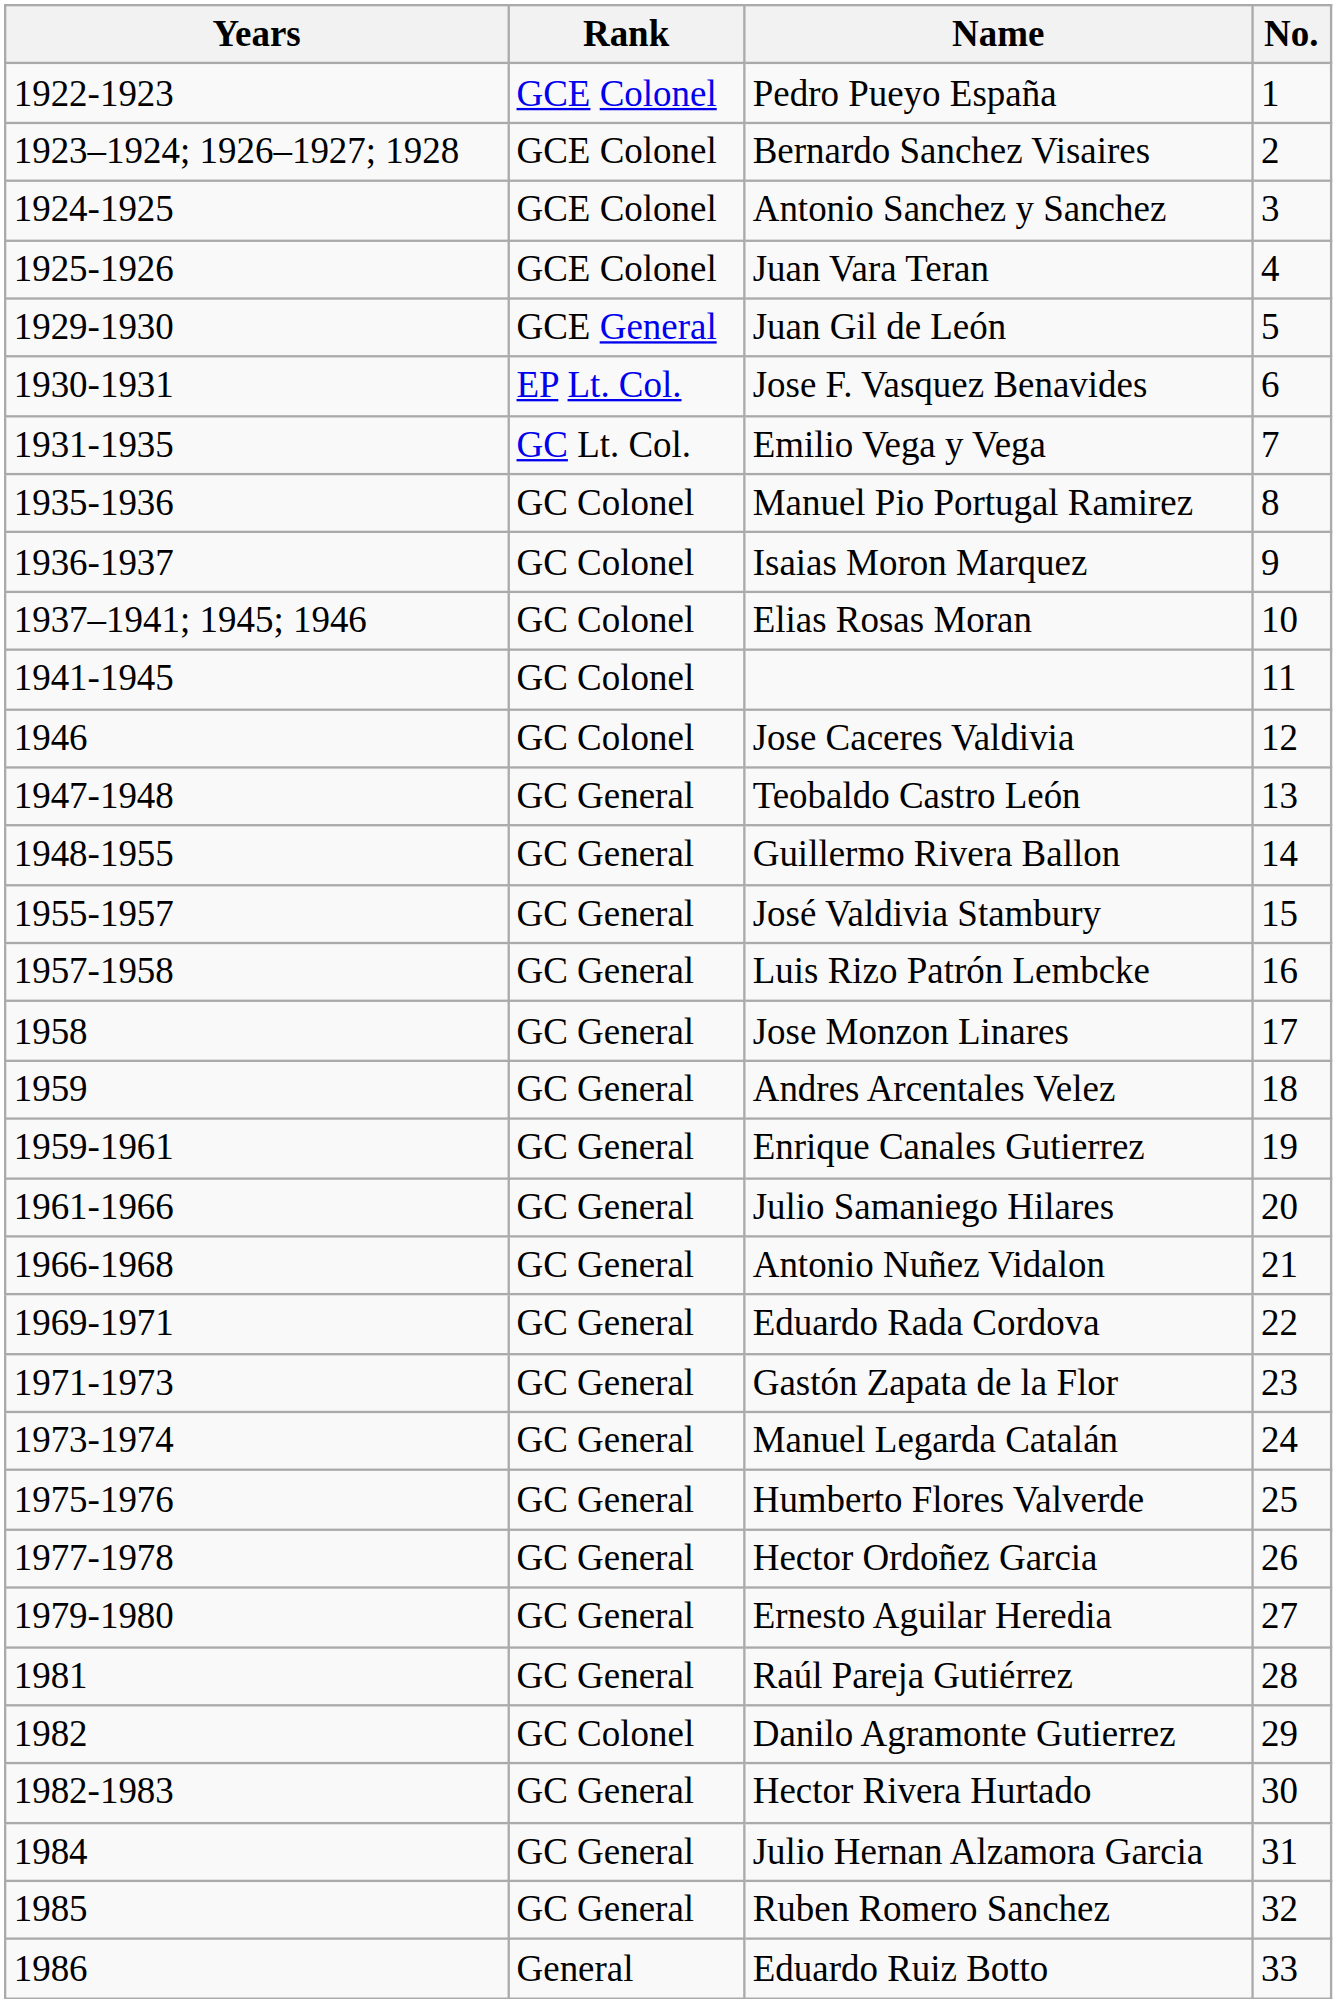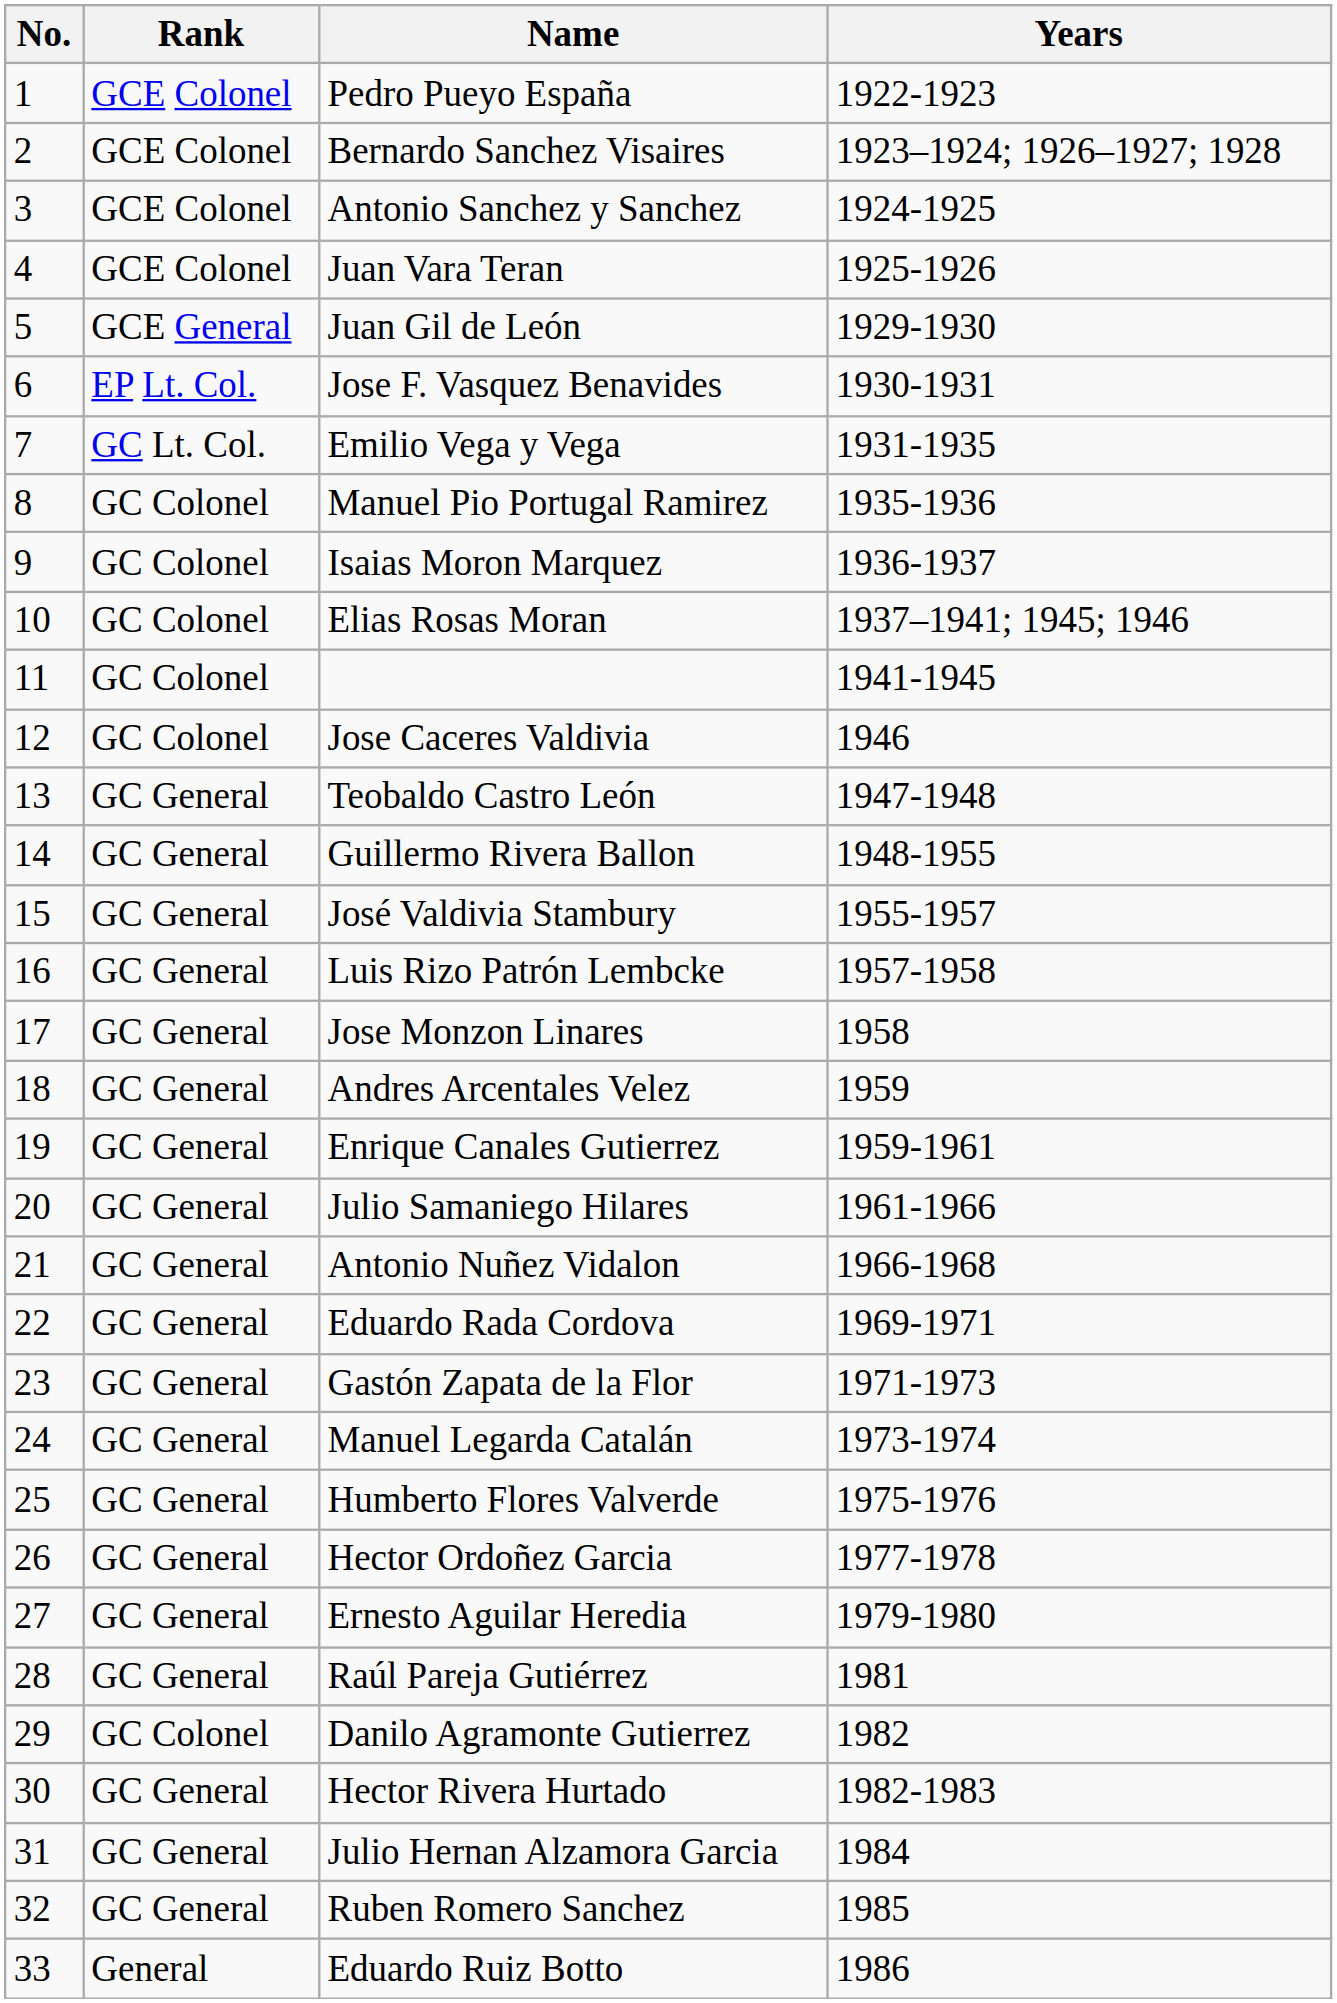 <table class="wikitable" border="1" align="center" width=65%>
 <tr bgcolor="#ececec">
-<th>Years</th>
+<th>No.</th>
 <th>Rank</th>
 <th>Name</th>
-<th>No.</th>
+<th>Years</th>
 </tr>
 <tr>
-<td>1922-1923</td>
+<td>1</td>
 <td><a href='#'>GCE</a> <a href='#'>Colonel</a></td>
 <td>Pedro Pueyo España</td>
-<td>1</td>
+<td>1922-1923</td>
 </tr>
 <tr>
-<td>1923–1924; 1926–1927; 1928</td>
+<td>2</td>
 <td>GCE Colonel</td>
 <td>Bernardo Sanchez Visaires</td>
-<td>2</td>
+<td>1923–1924; 1926–1927; 1928</td>
 </tr>
 <tr>
-<td>1924-1925</td>
+<td>3</td>
 <td>GCE Colonel</td>
 <td>Antonio Sanchez y Sanchez</td>
-<td>3</td>
+<td>1924-1925</td>
 </tr>
 <tr>
-<td>1925-1926</td>
+<td>4</td>
 <td>GCE Colonel</td>
 <td>Juan Vara Teran</td>
-<td>4</td>
+<td>1925-1926</td>
 </tr>
 <tr>
-<td>1929-1930</td>
+<td>5</td>
 <td>GCE <a href='#'>General</a></td>
 <td>Juan Gil de León</td>
-<td>5</td>
+<td>1929-1930</td>
 </tr>
 <tr>
-<td>1930-1931</td>
+<td>6</td>
 <td><a href='#'>EP</a> <a href='#'>Lt. Col.</a></td>
 <td>Jose F. Vasquez Benavides</td>
-<td>6</td>
+<td>1930-1931</td>
 </tr>
 <tr>
-<td>1931-1935</td>
+<td>7</td>
 <td><a href='#'>GC</a> Lt. Col.</td>
 <td>Emilio Vega y Vega</td>
-<td>7</td>
+<td>1931-1935</td>
 </tr>
 <tr>
-<td>1935-1936</td>
+<td>8</td>
 <td>GC Colonel</td>
 <td>Manuel Pio Portugal Ramirez</td>
-<td>8</td>
+<td>1935-1936</td>
 </tr>
 <tr>
-<td>1936-1937</td>
+<td>9</td>
 <td>GC Colonel</td>
 <td>Isaias Moron Marquez</td>
-<td>9</td>
+<td>1936-1937</td>
 </tr>
 <tr>
-<td>1937–1941; 1945; 1946</td>
+<td>10</td>
 <td>GC Colonel</td>
 <td>Elias Rosas Moran</td>
-<td>10</td>
+<td>1937–1941; 1945; 1946</td>
 </tr>
 <tr>
-<td>1941-1945</td>
+<td>11</td>
 <td>GC Colonel</td>
 <td></td>
-<td>11</td>
+<td>1941-1945</td>
 </tr>
 <tr>
-<td>1946</td>
+<td>12</td>
 <td>GC Colonel</td>
 <td>Jose Caceres Valdivia</td>
-<td>12</td>
+<td>1946</td>
 </tr>
 <tr>
-<td>1947-1948</td>
+<td>13</td>
 <td>GC General</td>
 <td>Teobaldo Castro León</td>
-<td>13</td>
+<td>1947-1948</td>
 </tr>
 <tr>
-<td>1948-1955</td>
+<td>14</td>
 <td>GC General</td>
 <td>Guillermo Rivera Ballon</td>
-<td>14</td>
+<td>1948-1955</td>
 </tr>
 <tr>
-<td>1955-1957</td>
+<td>15</td>
 <td>GC General</td>
 <td>José Valdivia Stambury</td>
-<td>15</td>
+<td>1955-1957</td>
 </tr>
 <tr>
-<td>1957-1958</td>
+<td>16</td>
 <td>GC General</td>
 <td>Luis Rizo Patrón Lembcke</td>
-<td>16</td>
+<td>1957-1958</td>
 </tr>
 <tr>
-<td>1958</td>
+<td>17</td>
 <td>GC General</td>
 <td>Jose Monzon Linares</td>
-<td>17</td>
+<td>1958</td>
 </tr>
 <tr>
-<td>1959</td>
+<td>18</td>
 <td>GC General</td>
 <td>Andres Arcentales Velez</td>
-<td>18</td>
+<td>1959</td>
 </tr>
 <tr>
-<td>1959-1961</td>
+<td>19</td>
 <td>GC General</td>
 <td>Enrique Canales Gutierrez</td>
-<td>19</td>
+<td>1959-1961</td>
 </tr>
 <tr>
-<td>1961-1966</td>
+<td>20</td>
 <td>GC General</td>
 <td>Julio Samaniego Hilares</td>
-<td>20</td>
+<td>1961-1966</td>
 </tr>
 <tr>
-<td>1966-1968</td>
+<td>21</td>
 <td>GC General</td>
 <td>Antonio Nuñez Vidalon</td>
-<td>21</td>
+<td>1966-1968</td>
 </tr>
 <tr>
-<td>1969-1971</td>
+<td>22</td>
 <td>GC General</td>
 <td>Eduardo Rada Cordova</td>
-<td>22</td>
+<td>1969-1971</td>
 </tr>
 <tr>
-<td>1971-1973</td>
+<td>23</td>
 <td>GC General</td>
 <td>Gastón Zapata de la Flor</td>
-<td>23</td>
+<td>1971-1973</td>
 </tr>
 <tr>
-<td>1973-1974</td>
+<td>24</td>
 <td>GC General</td>
 <td>Manuel Legarda Catalán</td>
-<td>24</td>
+<td>1973-1974</td>
 </tr>
 <tr>
-<td>1975-1976</td>
+<td>25</td>
 <td>GC General</td>
 <td>Humberto Flores Valverde</td>
-<td>25</td>
+<td>1975-1976</td>
 </tr>
 <tr>
-<td>1977-1978</td>
+<td>26</td>
 <td>GC General</td>
 <td>Hector Ordoñez Garcia</td>
-<td>26</td>
+<td>1977-1978</td>
 </tr>
 <tr>
-<td>1979-1980</td>
+<td>27</td>
 <td>GC General</td>
 <td>Ernesto Aguilar Heredia</td>
-<td>27</td>
+<td>1979-1980</td>
 </tr>
 <tr>
-<td>1981</td>
+<td>28</td>
 <td>GC General</td>
 <td>Raúl Pareja Gutiérrez</td>
-<td>28</td>
+<td>1981</td>
 </tr>
 <tr>
-<td>1982</td>
+<td>29</td>
 <td>GC Colonel</td>
 <td>Danilo Agramonte Gutierrez</td>
-<td>29</td>
+<td>1982</td>
 </tr>
 <tr>
-<td>1982-1983</td>
+<td>30</td>
 <td>GC General</td>
 <td>Hector Rivera Hurtado</td>
-<td>30</td>
+<td>1982-1983</td>
 </tr>
 <tr>
-<td>1984</td>
+<td>31</td>
 <td>GC General</td>
 <td>Julio Hernan Alzamora Garcia</td>
-<td>31</td>
+<td>1984</td>
 </tr>
 <tr>
-<td>1985</td>
+<td>32</td>
 <td>GC General</td>
 <td>Ruben Romero Sanchez</td>
-<td>32</td>
+<td>1985</td>
 </tr>
 <tr>
-<td>1986</td>
+<td>33</td>
 <td> General</td>
 <td>Eduardo Ruiz Botto</td>
-<td>33</td>
+<td>1986</td>
 </tr>
 </table>
